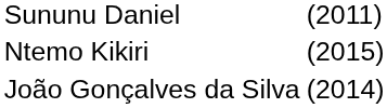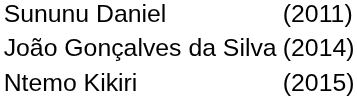 <table>
 <tr>
 <td>Sununu Daniel</td>
 <td>(2011)</td>
 </tr>
 <tr>
+<td>João Gonçalves da Silva</td>
+<td>(2014)</td>
+</tr>
+<tr>
 <td>Ntemo Kikiri</td>
 <td>(2015)</td>
 </tr>
-<tr>
-<td>João Gonçalves da Silva</td>
-<td>(2014)</td>
-</tr>
 </table>
